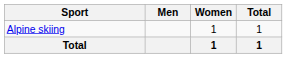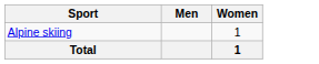 <table class="wikitable" style="text-align:center; font-size: 95%">
 <tr>
 <th width=200>Sport</th>
 <th width=60>Men</th>
 <th width=60>Women</th>
-<th width=60>Total</th>
 </tr>
 <tr>
 <td align=left><a href='#'>Alpine skiing</a></td>
 <td></td>
-<td>1</td>
 <td>1</td>
 </tr>
 <tr>
 <th>Total</th>
 <th></th>
 <th>1</th>
-<th>1</th>
 </tr>
 </table>
